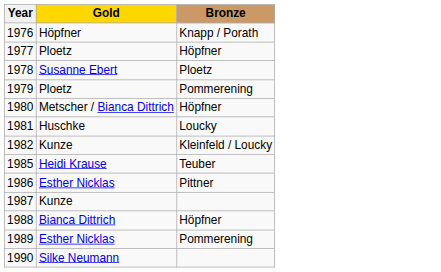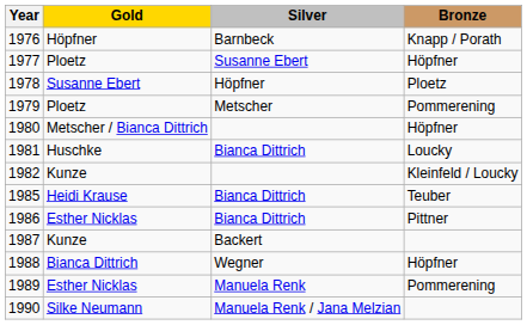 <table class="wikitable">
 <tr>
 <th>Year</th>
 <td align="center" bgcolor="gold"><strong>Gold</strong></td>
+<td align="center" bgcolor="silver"><strong>Silver</strong></td>
 <td align="center" bgcolor="cc9966"><strong>Bronze</strong></td>
 </tr>
 <tr>
 <td>1976</td>
 <td>Höpfner</td>
+<td>Barnbeck</td>
 <td>Knapp / Porath</td>
 </tr>
 <tr>
 <td>1977</td>
 <td>Ploetz</td>
+<td><a href='#'>Susanne Ebert</a></td>
 <td>Höpfner</td>
 </tr>
 <tr>
 <td>1978</td>
 <td><a href='#'>Susanne Ebert</a></td>
+<td>Höpfner</td>
 <td>Ploetz</td>
 </tr>
 <tr>
 <td>1979</td>
 <td>Ploetz</td>
+<td>Metscher</td>
 <td>Pommerening</td>
 </tr>
 <tr>
 <td>1980</td>
 <td>Metscher / <a href='#'>Bianca Dittrich</a></td>
+<td></td>
 <td>Höpfner</td>
 </tr>
 <tr>
 <td>1981</td>
 <td>Huschke</td>
+<td><a href='#'>Bianca Dittrich</a></td>
 <td>Loucky</td>
 </tr>
 <tr>
 <td>1982</td>
 <td>Kunze</td>
+<td></td>
 <td>Kleinfeld / Loucky</td>
 </tr>
 <tr>
 <td>1985</td>
 <td><a href='#'>Heidi Krause</a></td>
+<td><a href='#'>Bianca Dittrich</a></td>
 <td>Teuber</td>
 </tr>
 <tr>
 <td>1986</td>
 <td><a href='#'>Esther Nicklas</a></td>
+<td><a href='#'>Bianca Dittrich</a></td>
 <td>Pittner</td>
 </tr>
 <tr>
 <td>1987</td>
 <td>Kunze</td>
+<td>Backert</td>
 <td></td>
 </tr>
 <tr>
 <td>1988</td>
 <td><a href='#'>Bianca Dittrich</a></td>
+<td>Wegner</td>
 <td>Höpfner</td>
 </tr>
 <tr>
 <td>1989</td>
 <td><a href='#'>Esther Nicklas</a></td>
+<td><a href='#'>Manuela Renk</a></td>
 <td>Pommerening</td>
 </tr>
 <tr>
 <td>1990</td>
 <td><a href='#'>Silke Neumann</a></td>
+<td><a href='#'>Manuela Renk</a> / <a href='#'>Jana Melzian</a></td>
 <td></td>
 </tr>
 </table>
